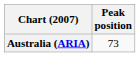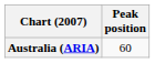 <table class="wikitable plainrowheaders">
 <tr>
 <th scope="col">Chart (2007)</th>
 <th scope="col">Peak<br>position</th>
 </tr>
 <tr>
 <th scope="row">Australia (<a href='#'>ARIA</a>)</th>
-<td style="text-align:center;">73</td>
+<td style="text-align:center;">60</td>
 </tr>
 </table>
